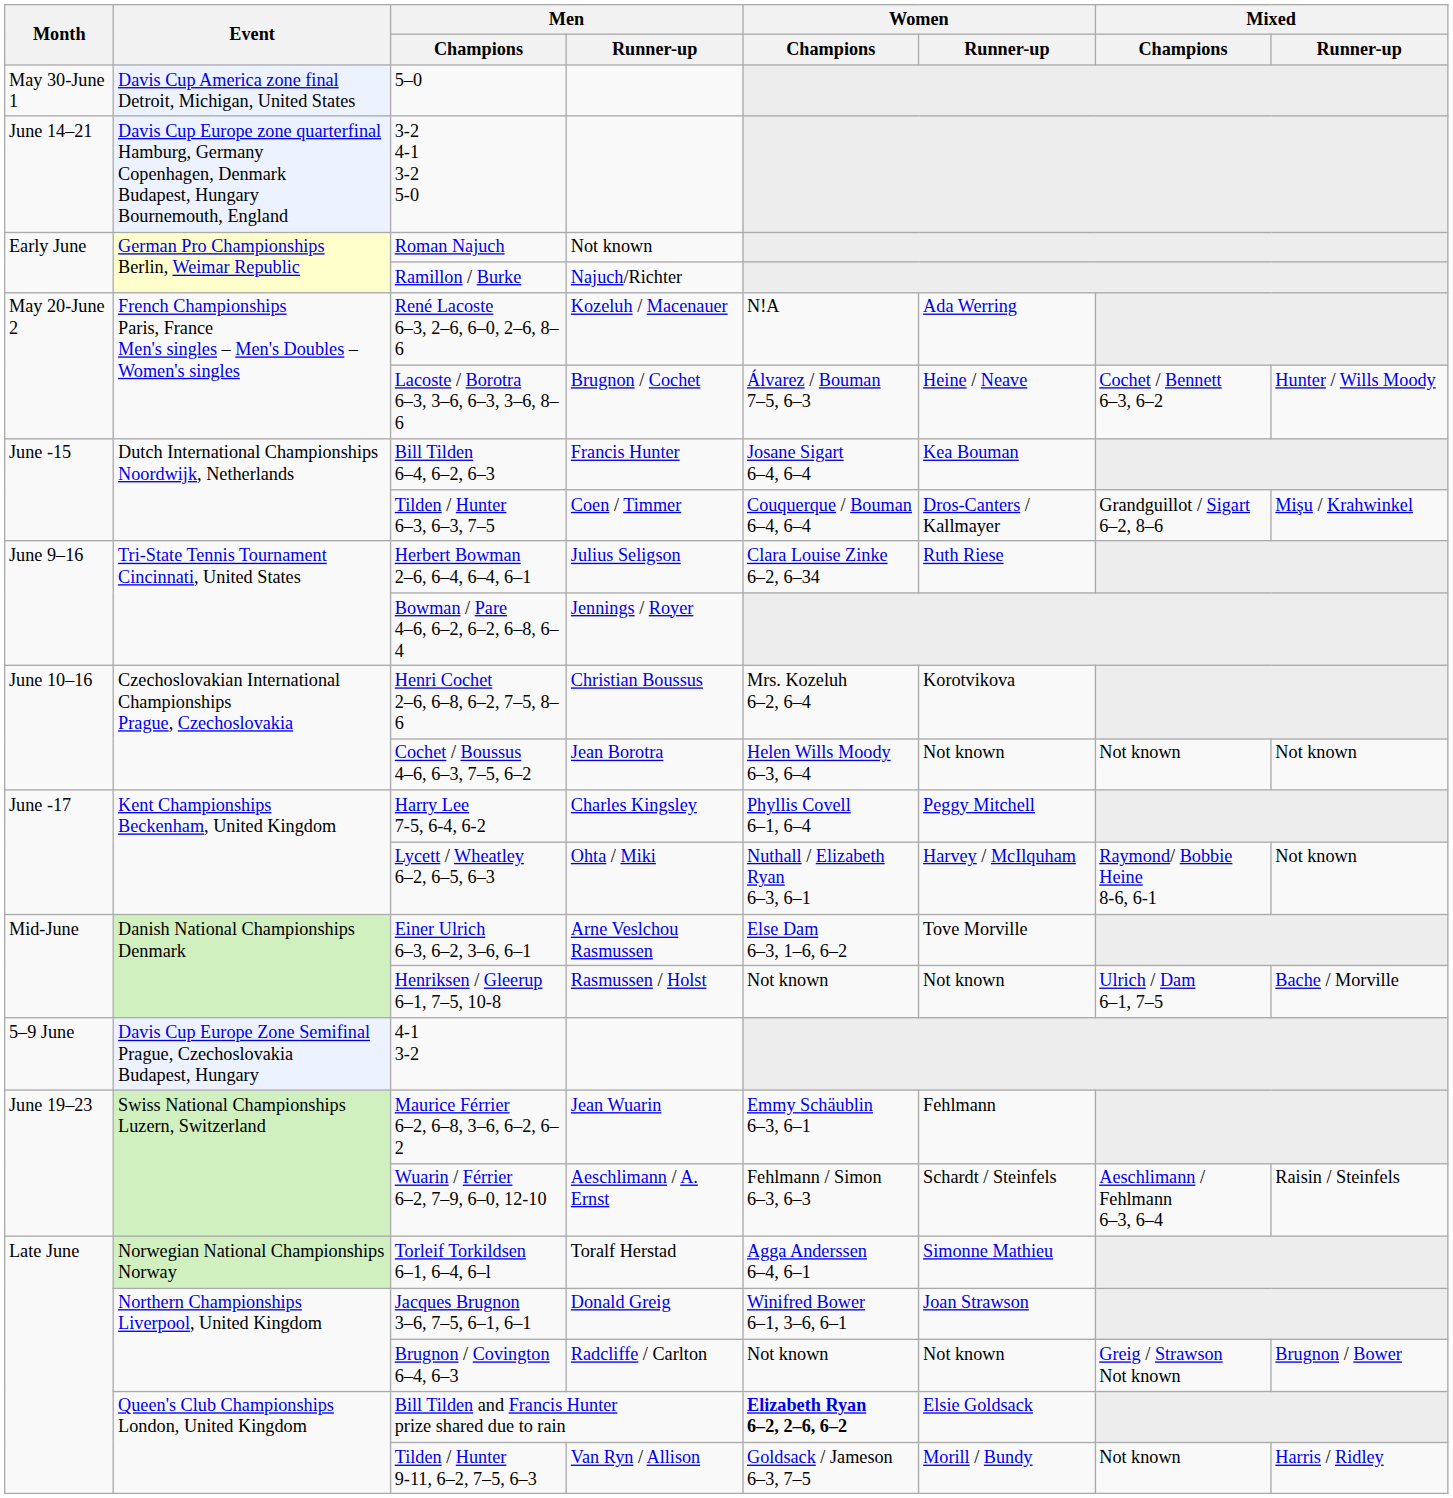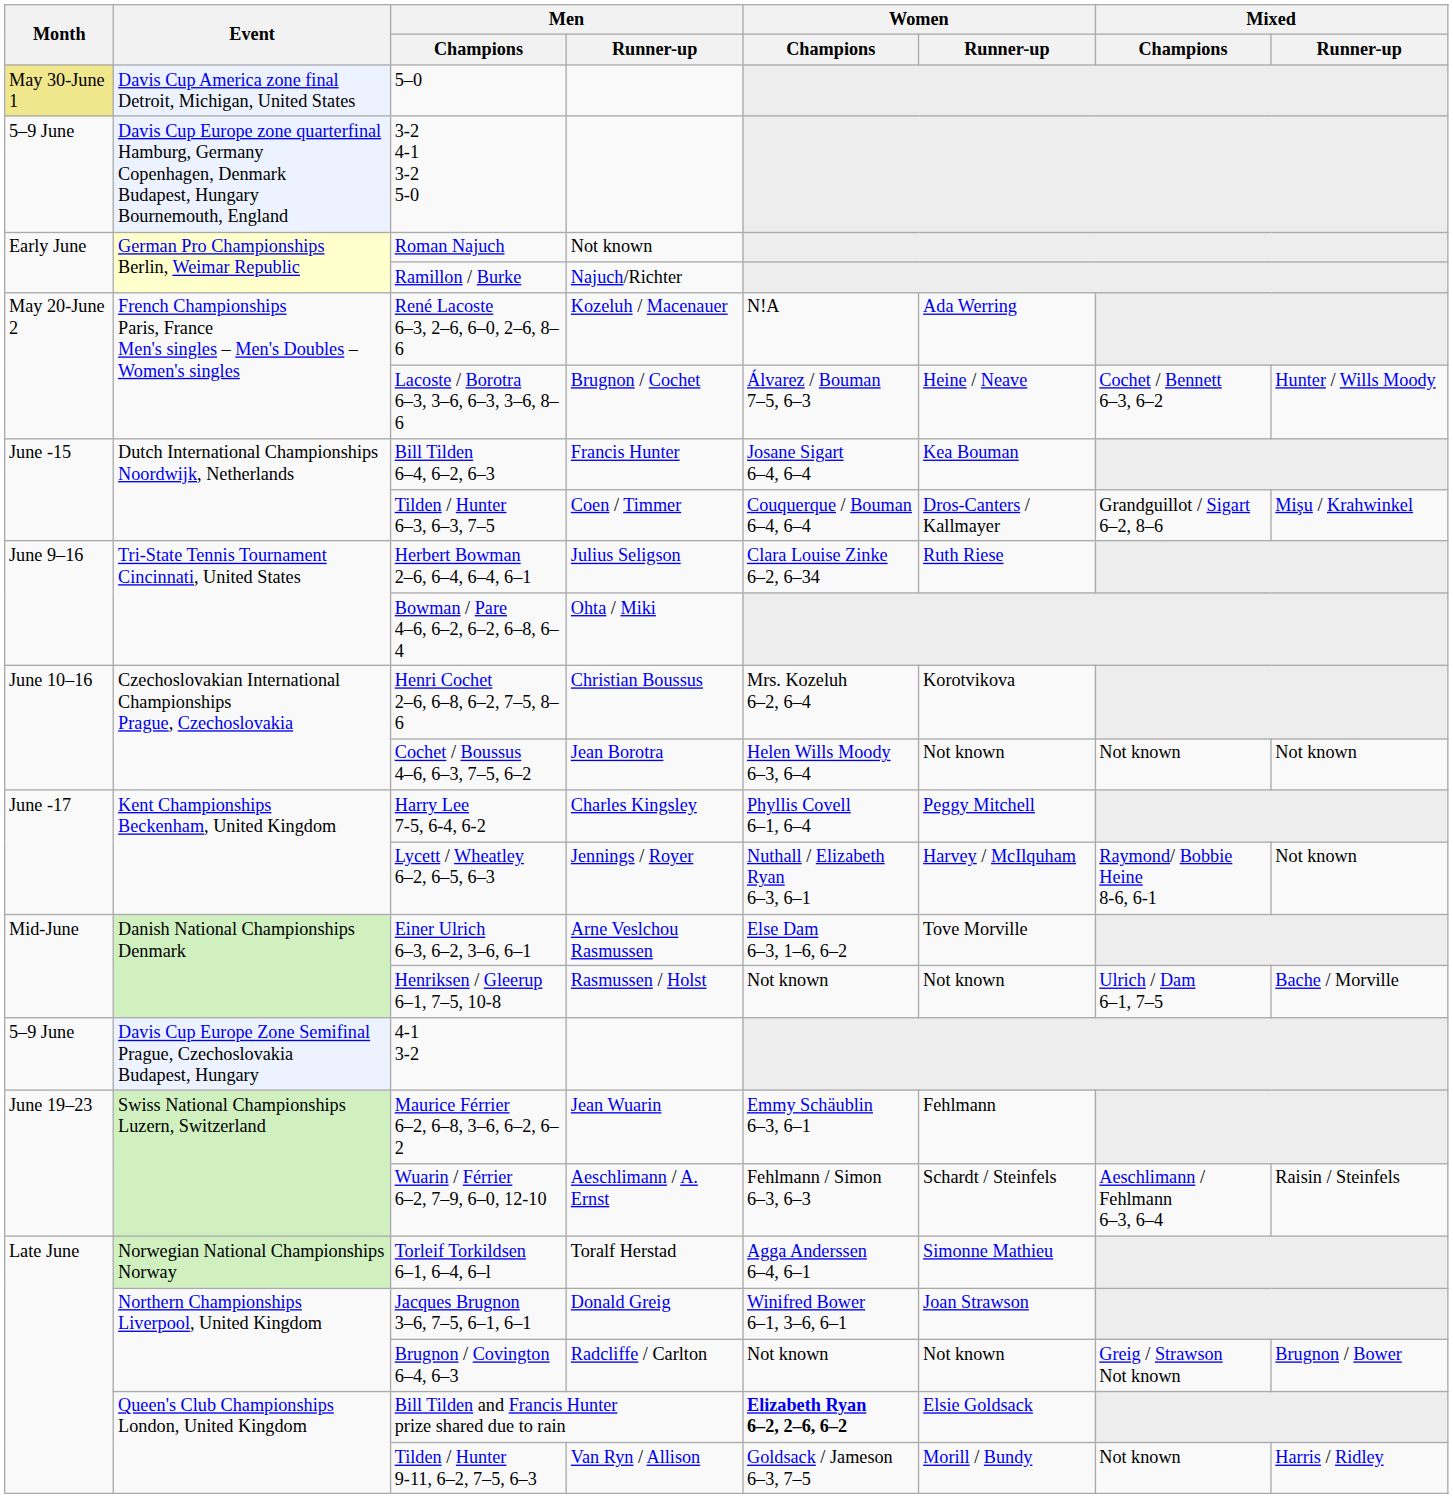 <table class="wikitable" style="font-size:85%;">
 <tr>
 <th rowspan="2" style="width:75px;">Month</th>
 <th rowspan="2" style="width:200px;">Event</th>
 <th colspan="2" style="width:250px;">Men</th>
 <th colspan="2" style="width:250px;">Women</th>
 <th colspan="2" style="width:250px;">Mixed</th>
 </tr>
 <tr>
 <th style="width:125px;">Champions</th>
 <th style="width:125px;">Runner-up</th>
 <th style="width:125px;">Champions</th>
 <th style="width:125px;">Runner-up</th>
 <th style="width:125px;">Champions</th>
 <th style="width:125px;">Runner-up</th>
 </tr>
 <tr valign=top>
-<td>May 30-June 1</td>
+<td style="background: khaki;">May 30-June 1</td>
 <td style="background:#ECF2FF;"><a href='#'>Davis Cup America zone final</a><br>Detroit, Michigan, United States</td>
 <td><strong></strong> 5–0</td>
 <td></td>
 <td style="background:#ededed;" colspan="4"></td>
 </tr>
 <tr valign=top>
-<td>June 14–21</td>
+<td>5–9 June</td>
 <td style="background:#ECF2FF;"><a href='#'>Davis Cup Europe zone quarterfinal</a><br>Hamburg, Germany<br>Copenhagen, Denmark<br>Budapest, Hungary<br>Bournemouth, England</td>
 <td><strong></strong> 3-2<br><strong></strong> 4-1<br><strong></strong> 3-2<br><strong></strong> 5-0</td>
 <td><br><br><br></td>
 <td style="background:#ededed;" colspan="4"></td>
 </tr>
 <tr valign=top>
 <td rowspan=2>Early June</td>
 <td rowspan=2 style="background:#ffc;"><a href='#'>German Pro Championships</a><br>Berlin, <a href='#'>Weimar Republic</a></td>
 <td> <a href='#'>Roman Najuch</a><br></td>
 <td>Not known</td>
 <td style="background:#ededed;" colspan="4"></td>
 </tr>
 <tr valign=top>
 <td> <a href='#'>Ramillon</a> / <a href='#'>Burke</a><br></td>
 <td> <a href='#'>Najuch</a>/Richter</td>
 <td style="background:#ededed;" colspan="4"></td>
 </tr>
 <tr valign=top>
 <td rowspan=2>May 20-June 2</td>
 <td rowspan="2"><a href='#'>French Championships</a><br> Paris, France<br><a href='#'>Men's singles</a> – <a href='#'>Men's Doubles</a> – <a href='#'>Women's singles</a></td>
 <td> <a href='#'>René Lacoste</a><br>6–3, 2–6, 6–0, 2–6, 8–6</td>
 <td> <a href='#'>Kozeluh</a> /  <a href='#'>Macenauer</a></td>
 <td>N!A</td>
 <td> <a href='#'>Ada Werring</a></td>
 <td style="background:#ededed;" colspan="2"></td>
 </tr>
 <tr valign=top>
 <td> <a href='#'>Lacoste</a> /  <a href='#'>Borotra</a><br>6–3, 3–6, 6–3, 3–6, 8–6</td>
 <td> <a href='#'>Brugnon</a> /  <a href='#'>Cochet</a></td>
 <td> <a href='#'>Álvarez</a> /  <a href='#'>Bouman</a><br> 7–5, 6–3</td>
 <td> <a href='#'>Heine</a> /  <a href='#'>Neave</a></td>
 <td> <a href='#'>Cochet</a> /  <a href='#'>Bennett</a><br>6–3, 6–2</td>
 <td> <a href='#'>Hunter</a> /  <a href='#'>Wills Moody</a></td>
 </tr>
 <tr valign=top>
 <td rowspan=2>June -15</td>
 <td rowspan=2>Dutch International Championships<br><a href='#'>Noordwijk</a>, Netherlands</td>
 <td> <a href='#'>Bill Tilden</a><br>6–4, 6–2, 6–3</td>
 <td> <a href='#'>Francis Hunter</a></td>
 <td> <a href='#'>Josane Sigart</a> <br>6–4, 6–4</td>
 <td> <a href='#'>Kea Bouman</a></td>
 <td style="background:#ededed;" colspan="2"></td>
 </tr>
 <tr valign=top>
 <td> <a href='#'>Tilden</a> /  <a href='#'>Hunter</a><br>6–3, 6–3, 7–5</td>
 <td><a href='#'>Coen</a> /  <a href='#'>Timmer</a></td>
 <td> <a href='#'>Couquerque</a> /  <a href='#'>Bouman</a><br>6–4, 6–4</td>
 <td> <a href='#'>Dros-Canters</a> / Kallmayer</td>
 <td> Grandguillot /  <a href='#'>Sigart</a><br>6–2, 8–6</td>
 <td> <a href='#'>Mişu</a> /  <a href='#'>Krahwinkel</a></td>
 </tr>
 <tr valign=top>
 <td rowspan=2>June 9–16</td>
 <td rowspan="2"><a href='#'>Tri-State Tennis Tournament</a><br> <a href='#'>Cincinnati</a>, United States</td>
 <td> <a href='#'>Herbert Bowman</a><br>2–6, 6–4, 6–4, 6–1</td>
 <td> <a href='#'>Julius Seligson</a></td>
 <td> <a href='#'>Clara Louise Zinke</a><br>6–2, 6–34</td>
 <td> <a href='#'>Ruth Riese</a></td>
 <td style="background:#ededed;" colspan="2"></td>
 </tr>
 <tr valign=top>
 <td> <a href='#'>Bowman</a> /  <a href='#'>Pare</a><br>4–6, 6–2, 6–2, 6–8, 6–4</td>
-<td> <a href='#'>Jennings</a> /   <a href='#'>Royer</a></td>
+<td> <a href='#'>Ohta</a> /  <a href='#'>Miki</a></td>
 <td style="background:#ededed;" colspan="4"></td>
 </tr>
 <tr valign=top>
 <td rowspan=2>June 10–16</td>
 <td rowspan="2">Czechoslovakian International Championships<br> <a href='#'>Prague</a>, <a href='#'>Czechoslovakia</a></td>
 <td> <a href='#'>Henri Cochet</a><br>2–6, 6–8, 6–2, 7–5, 8–6</td>
 <td> <a href='#'>Christian Boussus</a></td>
 <td> Mrs. Kozeluh<br>6–2, 6–4</td>
 <td>Korotvikova</td>
 <td style="background:#ededed;" colspan="2"></td>
 </tr>
 <tr valign=top>
 <td> <a href='#'>Cochet</a> /   <a href='#'>Boussus</a><br>4–6, 6–3, 7–5, 6–2</td>
 <td> <a href='#'>Jean Borotra</a></td>
 <td> <a href='#'>Helen Wills Moody</a><br>6–3, 6–4</td>
 <td>Not known</td>
 <td>Not known</td>
 <td>Not known</td>
 </tr>
 <tr valign=top>
 <td rowspan="2">June -17</td>
 <td rowspan="2"><a href='#'>Kent Championships</a><br><a href='#'>Beckenham</a>, United Kingdom</td>
 <td> <a href='#'>Harry Lee</a><br>7-5, 6-4, 6-2</td>
 <td> <a href='#'>Charles Kingsley</a></td>
 <td> <a href='#'>Phyllis Covell</a><br>6–1, 6–4</td>
 <td> <a href='#'>Peggy Mitchell</a></td>
 <td style="background:#ededed;" colspan="2"></td>
 </tr>
 <tr valign=top>
 <td> <a href='#'>Lycett</a> /  <a href='#'>Wheatley</a><br> 6–2, 6–5, 6–3</td>
-<td> <a href='#'>Ohta</a> /  <a href='#'>Miki</a></td>
+<td> <a href='#'>Jennings</a> /   <a href='#'>Royer</a></td>
 <td> <a href='#'>Nuthall</a> /  <a href='#'>Elizabeth Ryan</a><br>6–3, 6–1</td>
 <td> <a href='#'>Harvey</a> /  <a href='#'>McIlquham</a></td>
 <td> <a href='#'>Raymond</a>/  <a href='#'>Bobbie Heine</a><br>8-6, 6-1</td>
 <td>Not known</td>
 </tr>
 <tr valign=top>
 <td rowspan="2">Mid-June</td>
 <td rowspan="2" style="background:#d0f0c0;">Danish National Championships<br> Denmark</td>
 <td> <a href='#'>Einer Ulrich</a><br>6–3, 6–2, 3–6, 6–1</td>
 <td> <a href='#'>Arne Veslchou Rasmussen</a></td>
 <td> <a href='#'>Else Dam</a><br>6–3, 1–6, 6–2</td>
 <td> Tove Morville</td>
 <td style="background:#ededed;" colspan="2"></td>
 </tr>
 <tr valign=top>
 <td> <a href='#'>Henriksen</a> /  <a href='#'>Gleerup</a><br>6–1, 7–5, 10-8</td>
 <td> <a href='#'>Rasmussen</a> /  <a href='#'>Holst</a></td>
 <td>Not known</td>
 <td>Not known</td>
 <td> <a href='#'>Ulrich</a> /  <a href='#'>Dam</a><br>6–1, 7–5</td>
 <td> <a href='#'>Bache</a> / Morville</td>
 </tr>
 <tr valign=top>
 <td>5–9 June</td>
 <td style="background:#ECF2FF;"><a href='#'>Davis Cup Europe Zone Semifinal</a><br>Prague, Czechoslovakia<br>Budapest, Hungary</td>
 <td><strong></strong> 4-1<br><strong></strong> 3-2</td>
 <td><br></td>
 <td style="background:#ededed;" colspan="4"></td>
 </tr>
 <tr valign=top>
 <td rowspan=2>June 19–23</td>
 <td rowspan="2" style="background:#d0f0c0;">Swiss National Championships<br> Luzern, Switzerland</td>
 <td> <a href='#'>Maurice Férrier</a><br>6–2, 6–8, 3–6, 6–2, 6–2</td>
 <td> <a href='#'>Jean Wuarin</a></td>
 <td> <a href='#'>Emmy Schäublin</a><br>6–3, 6–1</td>
 <td> Fehlmann</td>
 <td style="background:#ededed;" colspan="2"></td>
 </tr>
 <tr valign=top>
 <td> <a href='#'>Wuarin</a> /  <a href='#'>Férrier</a><br>6–2, 7–9, 6–0, 12-10</td>
 <td> <a href='#'>Aeschlimann</a> /  <a href='#'>A. Ernst</a></td>
 <td>Fehlmann /  Simon<br>6–3, 6–3</td>
 <td>Schardt / Steinfels</td>
 <td> <a href='#'>Aeschlimann</a> / Fehlmann<br>6–3, 6–4</td>
 <td>Raisin / Steinfels</td>
 </tr>
 <tr valign=top>
 <td rowspan=5>Late June</td>
 <td style="background:#d0f0c0;">Norwegian National Championships<br> Norway</td>
 <td> <a href='#'>Torleif Torkildsen</a><br>6–1, 6–4, 6–l</td>
 <td> Toralf Herstad</td>
 <td> <a href='#'>Agga Anderssen</a><br>6–4, 6–1</td>
 <td> <a href='#'>Simonne Mathieu</a></td>
 <td style="background:#ededed;" colspan="2"></td>
 </tr>
 <tr valign=top>
 <td rowspan="2"><a href='#'>Northern Championships</a><br> <a href='#'>Liverpool</a>, United Kingdom</td>
 <td> <a href='#'>Jacques Brugnon</a><br>3–6, 7–5, 6–1, 6–1</td>
 <td> <a href='#'>Donald Greig</a></td>
 <td> <a href='#'>Winifred Bower</a><br>6–1, 3–6, 6–1</td>
 <td> <a href='#'>Joan Strawson</a></td>
 <td style="background:#ededed;" colspan="2"></td>
 </tr>
 <tr valign=top>
 <td> <a href='#'>Brugnon</a> /  <a href='#'>Covington</a><br>6–4, 6–3</td>
 <td> <a href='#'>Radcliffe</a> / Carlton</td>
 <td>Not known</td>
 <td>Not known</td>
 <td> <a href='#'>Greig</a> /  <a href='#'>Strawson</a><br>Not known</td>
 <td> <a href='#'>Brugnon</a> /  <a href='#'>Bower</a></td>
 </tr>
 <tr valign=top>
 <td rowspan="2"><a href='#'>Queen's Club Championships</a><br>London, United Kingdom</td>
 <td colspan="2"> <a href='#'>Bill Tilden</a> and  <a href='#'>Francis Hunter</a><br>prize shared due to rain</td>
 <td><strong> <a href='#'>Elizabeth Ryan</a><br>6–2, 2–6, 6–2</strong></td>
 <td> <a href='#'>Elsie Goldsack</a></td>
 <td style="background:#ededed;" colspan="2"></td>
 </tr>
 <tr valign=top>
 <td> <a href='#'>Tilden</a> /  <a href='#'>Hunter</a><br>9-11, 6–2, 7–5, 6–3</td>
 <td> <a href='#'>Van Ryn</a> /  <a href='#'>Allison</a></td>
 <td> <a href='#'>Goldsack</a> / Jameson<br>6–3, 7–5</td>
 <td> <a href='#'>Morill</a> /  <a href='#'>Bundy</a></td>
 <td>Not known</td>
 <td> <a href='#'>Harris</a> /  <a href='#'>Ridley</a></td>
 </tr>
 </table>
